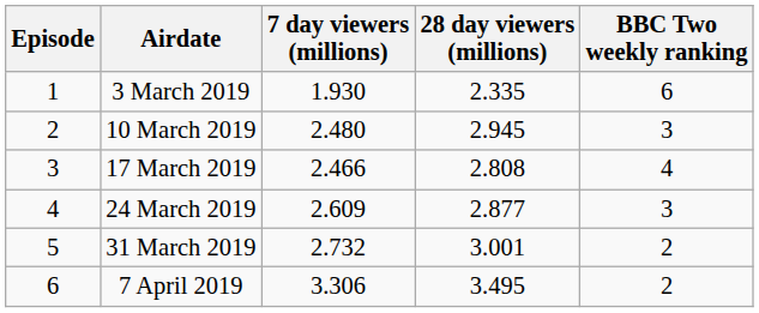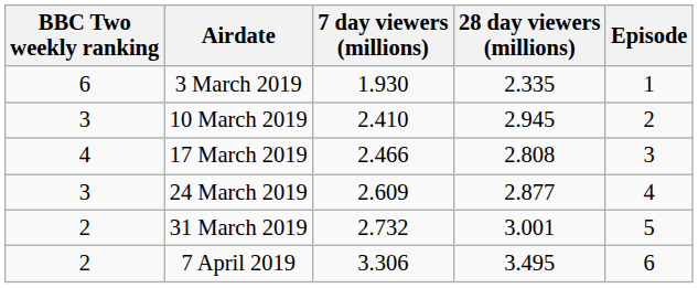 <table class="wikitable" style="text-align:center;">
 <tr>
-<th>Episode</th>
+<th>BBC Two<br>weekly ranking</th>
 <th>Airdate</th>
 <th>7 day viewers<br>(millions)</th>
 <th>28 day viewers<br>(millions)</th>
-<th>BBC Two<br>weekly ranking</th>
+<th>Episode</th>
 </tr>
 <tr>
-<td>1</td>
+<td>6</td>
 <td>3 March 2019</td>
 <td>1.930</td>
 <td>2.335</td>
-<td>6</td>
+<td>1</td>
 </tr>
 <tr>
+<td>3</td>
+<td>10 March 2019</td>
+<td>2.410</td>
+<td>2.945</td>
 <td>2</td>
-<td>10 March 2019</td>
-<td>2.480</td>
-<td>2.945</td>
+</tr>
+<tr>
+<td>4</td>
+<td>17 March 2019</td>
+<td>2.466</td>
+<td>2.808</td>
 <td>3</td>
 </tr>
 <tr>
 <td>3</td>
-<td>17 March 2019</td>
-<td>2.466</td>
-<td>2.808</td>
+<td>24 March 2019</td>
+<td>2.609</td>
+<td>2.877</td>
 <td>4</td>
 </tr>
 <tr>
-<td>4</td>
-<td>24 March 2019</td>
-<td>2.609</td>
-<td>2.877</td>
-<td>3</td>
-</tr>
-<tr>
-<td>5</td>
+<td>2</td>
 <td>31 March 2019</td>
 <td>2.732</td>
 <td>3.001</td>
-<td>2</td>
+<td>5</td>
 </tr>
 <tr>
-<td>6</td>
+<td>2</td>
 <td>7 April 2019</td>
 <td>3.306</td>
 <td>3.495</td>
-<td>2</td>
+<td>6</td>
 </tr>
 </table>
